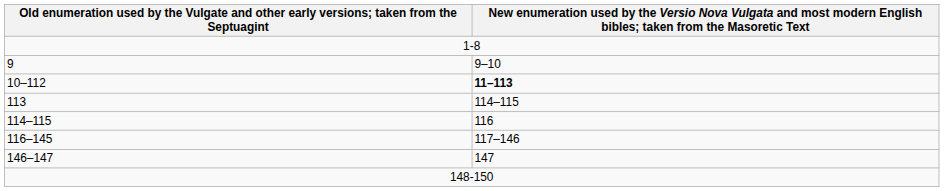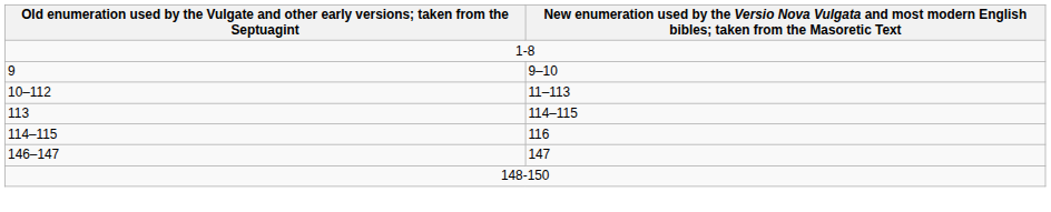 <table class="wikitable" style="margin:auto;">
 <tr>
 <th>Old enumeration used by the Vulgate and other early versions; taken from the Septuagint</th>
 <th>New enumeration used by the <em>Versio Nova Vulgata</em> and most modern English bibles; taken from the Masoretic Text</th>
 </tr>
 <tr>
 <td colspan="2" style="text-align:center;">1-8</td>
 </tr>
 <tr>
 <td width=50%>9</td>
 <td>9–10</td>
 </tr>
 <tr>
 <td>10–112</td>
-<td><strong>11–113</strong></td>
+<td>11–113</td>
 </tr>
 <tr>
 <td>113</td>
 <td>114–115</td>
 </tr>
 <tr>
 <td>114–115</td>
 <td>116</td>
 </tr>
 <tr>
-<td>116–145</td>
-<td>117–146</td>
-</tr>
-<tr>
 <td>146–147</td>
 <td>147</td>
 </tr>
 <tr>
 <td colspan="2" style="text-align:center;">148-150</td>
 </tr>
 </table>
